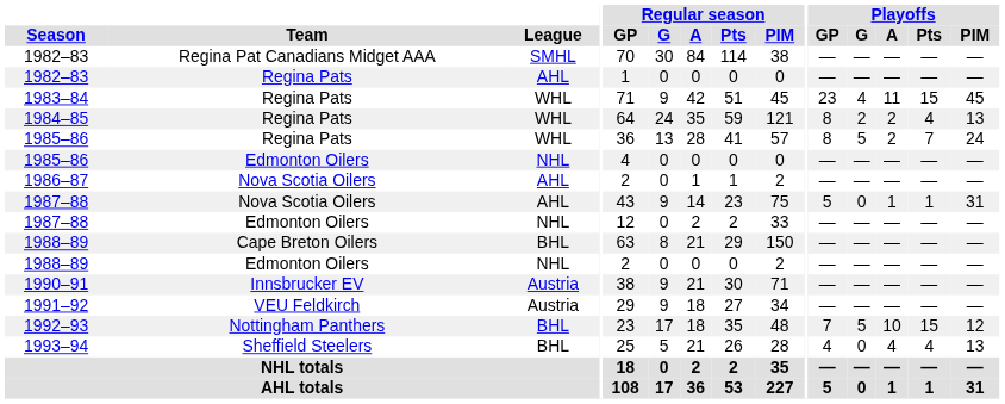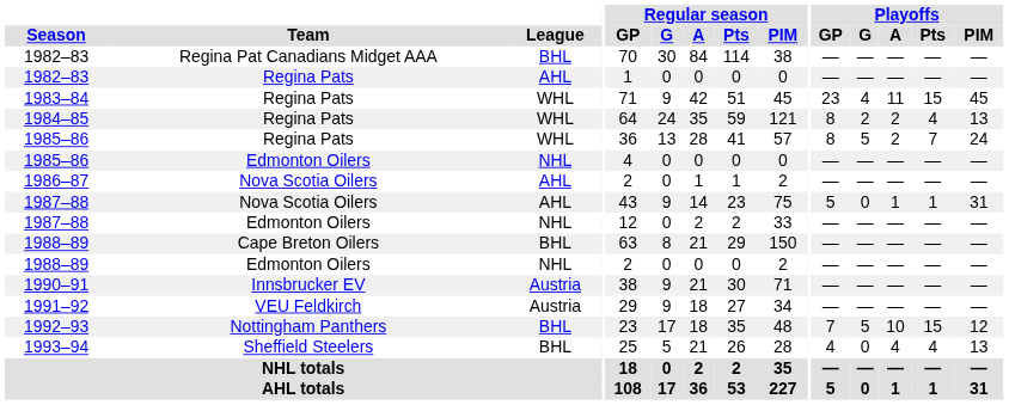 <table border="0" cellpadding="1" cellspacing="0" style="text-align:center; width:60em">
 <tr bgcolor="#e0e0e0">
 <th colspan="3" bgcolor="#ffffff"></th>
 <th rowspan="99" bgcolor="#ffffff"></th>
 <th colspan="5"><a href='#'>Regular season</a></th>
 <th rowspan="99" bgcolor="#ffffff"></th>
 <th colspan="5"><a href='#'>Playoffs</a></th>
 </tr>
 <tr bgcolor="#e0e0e0">
 <th><a href='#'>Season</a></th>
 <th>Team</th>
 <th>League</th>
 <th>GP</th>
 <th><a href='#'>G</a></th>
 <th><a href='#'>A</a></th>
 <th><a href='#'>Pts</a></th>
 <th><a href='#'>PIM</a></th>
 <th>GP</th>
 <th>G</th>
 <th>A</th>
 <th>Pts</th>
 <th>PIM</th>
 </tr>
 <tr>
 <td>1982–83</td>
 <td>Regina Pat Canadians Midget AAA</td>
-<td><a href='#'>SMHL</a></td>
+<td><a href='#'>BHL</a></td>
 <td>70</td>
 <td>30</td>
 <td>84</td>
 <td>114</td>
 <td>38</td>
 <td>—</td>
 <td>—</td>
 <td>—</td>
 <td>—</td>
 <td>—</td>
 </tr>
 <tr bgcolor="#f0f0f0">
 <td><a href='#'>1982–83</a></td>
 <td><a href='#'>Regina Pats</a></td>
 <td><a href='#'>AHL</a></td>
 <td>1</td>
 <td>0</td>
 <td>0</td>
 <td>0</td>
 <td>0</td>
 <td>—</td>
 <td>—</td>
 <td>—</td>
 <td>—</td>
 <td>—</td>
 </tr>
 <tr>
 <td><a href='#'>1983–84</a></td>
 <td>Regina Pats</td>
 <td>WHL</td>
 <td>71</td>
 <td>9</td>
 <td>42</td>
 <td>51</td>
 <td>45</td>
 <td>23</td>
 <td>4</td>
 <td>11</td>
 <td>15</td>
 <td>45</td>
 </tr>
 <tr bgcolor="#f0f0f0">
 <td><a href='#'>1984–85</a></td>
 <td>Regina Pats</td>
 <td>WHL</td>
 <td>64</td>
 <td>24</td>
 <td>35</td>
 <td>59</td>
 <td>121</td>
 <td>8</td>
 <td>2</td>
 <td>2</td>
 <td>4</td>
 <td>13</td>
 </tr>
 <tr>
 <td><a href='#'>1985–86</a></td>
 <td>Regina Pats</td>
 <td>WHL</td>
 <td>36</td>
 <td>13</td>
 <td>28</td>
 <td>41</td>
 <td>57</td>
 <td>8</td>
 <td>5</td>
 <td>2</td>
 <td>7</td>
 <td>24</td>
 </tr>
 <tr bgcolor="#f0f0f0">
 <td><a href='#'>1985–86</a></td>
 <td><a href='#'>Edmonton Oilers</a></td>
 <td><a href='#'>NHL</a></td>
 <td>4</td>
 <td>0</td>
 <td>0</td>
 <td>0</td>
 <td>0</td>
 <td>—</td>
 <td>—</td>
 <td>—</td>
 <td>—</td>
 <td>—</td>
 </tr>
 <tr>
 <td><a href='#'>1986–87</a></td>
 <td><a href='#'>Nova Scotia Oilers</a></td>
 <td><a href='#'>AHL</a></td>
 <td>2</td>
 <td>0</td>
 <td>1</td>
 <td>1</td>
 <td>2</td>
 <td>—</td>
 <td>—</td>
 <td>—</td>
 <td>—</td>
 <td>—</td>
 </tr>
 <tr bgcolor="#f0f0f0">
 <td><a href='#'>1987–88</a></td>
 <td>Nova Scotia Oilers</td>
 <td>AHL</td>
 <td>43</td>
 <td>9</td>
 <td>14</td>
 <td>23</td>
 <td>75</td>
 <td>5</td>
 <td>0</td>
 <td>1</td>
 <td>1</td>
 <td>31</td>
 </tr>
 <tr>
 <td><a href='#'>1987–88</a></td>
 <td>Edmonton Oilers</td>
 <td>NHL</td>
 <td>12</td>
 <td>0</td>
 <td>2</td>
 <td>2</td>
 <td>33</td>
 <td>—</td>
 <td>—</td>
 <td>—</td>
 <td>—</td>
 <td>—</td>
 </tr>
 <tr bgcolor="#f0f0f0">
 <td><a href='#'>1988–89</a></td>
 <td>Cape Breton Oilers</td>
 <td>BHL</td>
 <td>63</td>
 <td>8</td>
 <td>21</td>
 <td>29</td>
 <td>150</td>
 <td>—</td>
 <td>—</td>
 <td>—</td>
 <td>—</td>
 <td>—</td>
 </tr>
 <tr>
 <td><a href='#'>1988–89</a></td>
 <td>Edmonton Oilers</td>
 <td>NHL</td>
 <td>2</td>
 <td>0</td>
 <td>0</td>
 <td>0</td>
 <td>2</td>
 <td>—</td>
 <td>—</td>
 <td>—</td>
 <td>—</td>
 <td>—</td>
 </tr>
 <tr bgcolor="#f0f0f0">
 <td><a href='#'>1990–91</a></td>
 <td><a href='#'>Innsbrucker EV</a></td>
 <td><a href='#'>Austria</a></td>
 <td>38</td>
 <td>9</td>
 <td>21</td>
 <td>30</td>
 <td>71</td>
 <td>—</td>
 <td>—</td>
 <td>—</td>
 <td>—</td>
 <td>—</td>
 </tr>
 <tr>
 <td><a href='#'>1991–92</a></td>
 <td><a href='#'>VEU Feldkirch</a></td>
 <td>Austria</td>
 <td>29</td>
 <td>9</td>
 <td>18</td>
 <td>27</td>
 <td>34</td>
 <td>—</td>
 <td>—</td>
 <td>—</td>
 <td>—</td>
 <td>—</td>
 </tr>
 <tr bgcolor="#f0f0f0">
 <td><a href='#'>1992–93</a></td>
 <td><a href='#'>Nottingham Panthers</a></td>
 <td><a href='#'>BHL</a></td>
 <td>23</td>
 <td>17</td>
 <td>18</td>
 <td>35</td>
 <td>48</td>
 <td>7</td>
 <td>5</td>
 <td>10</td>
 <td>15</td>
 <td>12</td>
 </tr>
 <tr>
 <td><a href='#'>1993–94</a></td>
 <td><a href='#'>Sheffield Steelers</a></td>
 <td>BHL</td>
 <td>25</td>
 <td>5</td>
 <td>21</td>
 <td>26</td>
 <td>28</td>
 <td>4</td>
 <td>0</td>
 <td>4</td>
 <td>4</td>
 <td>13</td>
 </tr>
 <tr>
 </tr>
 <tr ALIGN="center" bgcolor="#e0e0e0">
 <th colspan="3">NHL totals</th>
 <th ALIGN="center">18</th>
 <th ALIGN="center">0</th>
 <th ALIGN="center">2</th>
 <th ALIGN="center">2</th>
 <th ALIGN="center">35</th>
 <th ALIGN="center">—</th>
 <th ALIGN="center">—</th>
 <th ALIGN="center">—</th>
 <th ALIGN="center">—</th>
 <th ALIGN="center">—</th>
 </tr>
 <tr>
 </tr>
 <tr ALIGN="center" bgcolor="#e0e0e0">
 <th colspan="3">AHL totals</th>
 <th ALIGN="center">108</th>
 <th ALIGN="center">17</th>
 <th ALIGN="center">36</th>
 <th ALIGN="center">53</th>
 <th ALIGN="center">227</th>
 <th ALIGN="center">5</th>
 <th ALIGN="center">0</th>
 <th ALIGN="center">1</th>
 <th ALIGN="center">1</th>
 <th ALIGN="center">31</th>
 </tr>
 </table>
